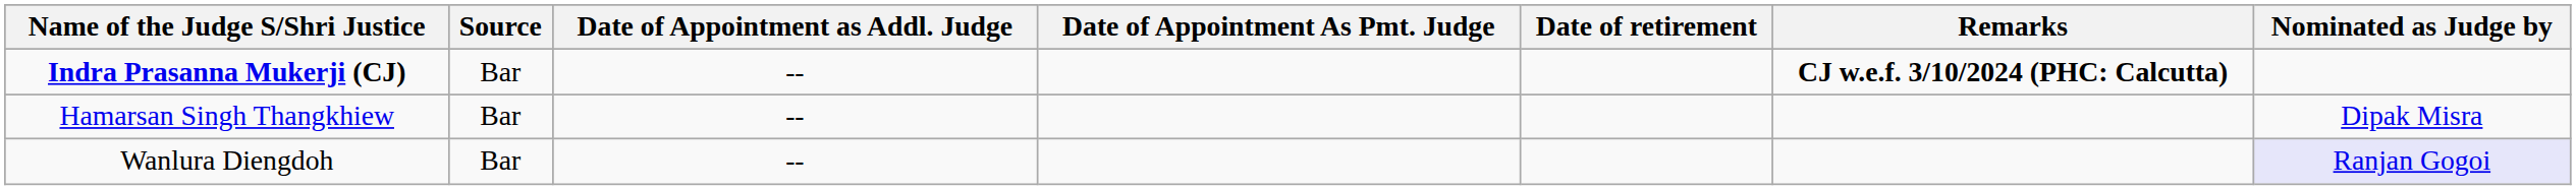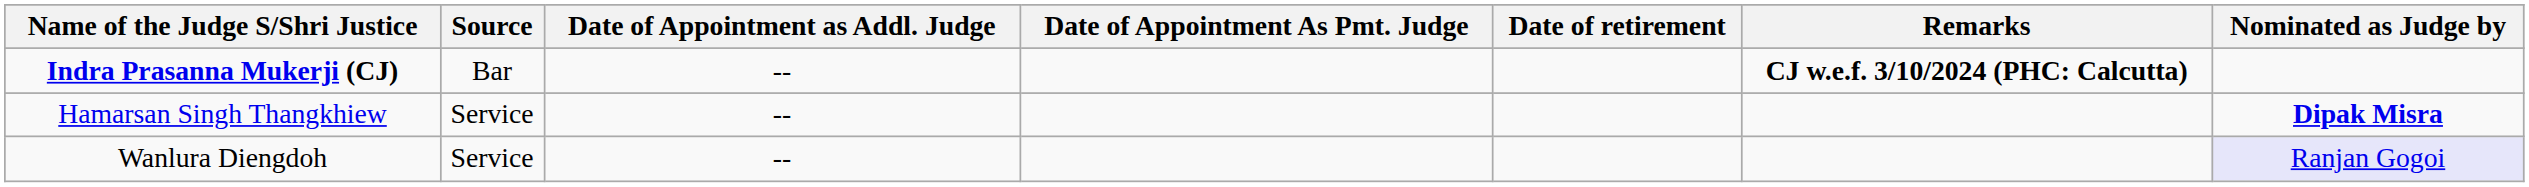 <table class="wikitable sortable static-row-numbers static-row-header" style="text-align:center" width="92%">
 <tr>
 <th>Name of the Judge S/Shri Justice</th>
 <th>Source</th>
 <th>Date of Appointment as Addl. Judge</th>
 <th>Date of Appointment As Pmt. Judge</th>
 <th>Date of retirement</th>
 <th>Remarks</th>
 <th>Nominated as Judge by</th>
 </tr>
 <tr>
 <td><strong><a href='#'>Indra Prasanna Mukerji</a> (CJ)</strong></td>
 <td>Bar</td>
 <td>--</td>
 <td></td>
 <td></td>
 <td><strong>CJ w.e.f. 3/10/2024 (PHC: Calcutta)</strong></td>
 <td></td>
 </tr>
 <tr>
 <td><a href='#'>Hamarsan Singh Thangkhiew</a></td>
-<td>Bar</td>
+<td>Service</td>
 <td>--</td>
 <td></td>
 <td></td>
 <td></td>
-<td><a href='#'>Dipak Misra</a></td>
+<td><strong><a href='#'>Dipak Misra</a></strong></td>
 </tr>
 <tr>
 <td>Wanlura Diengdoh</td>
-<td>Bar</td>
+<td>Service</td>
 <td>--</td>
 <td></td>
 <td></td>
 <td></td>
 <td style="background: lavender;"><a href='#'>Ranjan Gogoi</a></td>
 </tr>
 </table>
